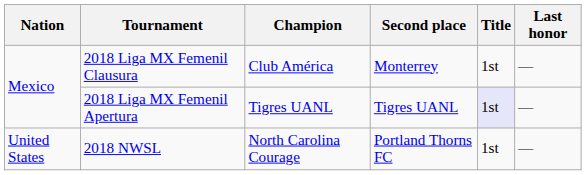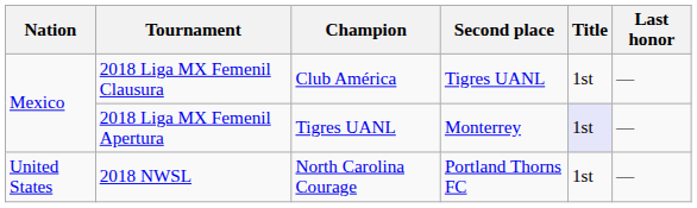 <table class="wikitable sortable">
 <tr>
 <th>Nation</th>
 <th>Tournament</th>
 <th>Champion</th>
 <th>Second place</th>
 <th data-sort-type="number">Title</th>
 <th>Last honor</th>
 </tr>
 <tr>
 <td rowspan=2> <a href='#'>Mexico</a></td>
 <td><a href='#'>2018 Liga MX Femenil Clausura</a></td>
 <td><a href='#'>Club América</a></td>
-<td><a href='#'>Monterrey</a></td>
+<td><a href='#'>Tigres UANL</a></td>
 <td>1st</td>
 <td>—</td>
 </tr>
 <tr>
 <td><a href='#'>2018 Liga MX Femenil Apertura</a></td>
 <td><a href='#'>Tigres UANL</a></td>
-<td><a href='#'>Tigres UANL</a></td>
+<td><a href='#'>Monterrey</a></td>
 <td style="background: lavender;">1st</td>
 <td>—</td>
 </tr>
 <tr>
 <td> <a href='#'>United States</a></td>
 <td><a href='#'>2018 NWSL</a></td>
 <td><a href='#'>North Carolina Courage</a></td>
 <td><a href='#'>Portland Thorns FC</a></td>
 <td>1st</td>
 <td>—</td>
 </tr>
 </table>
